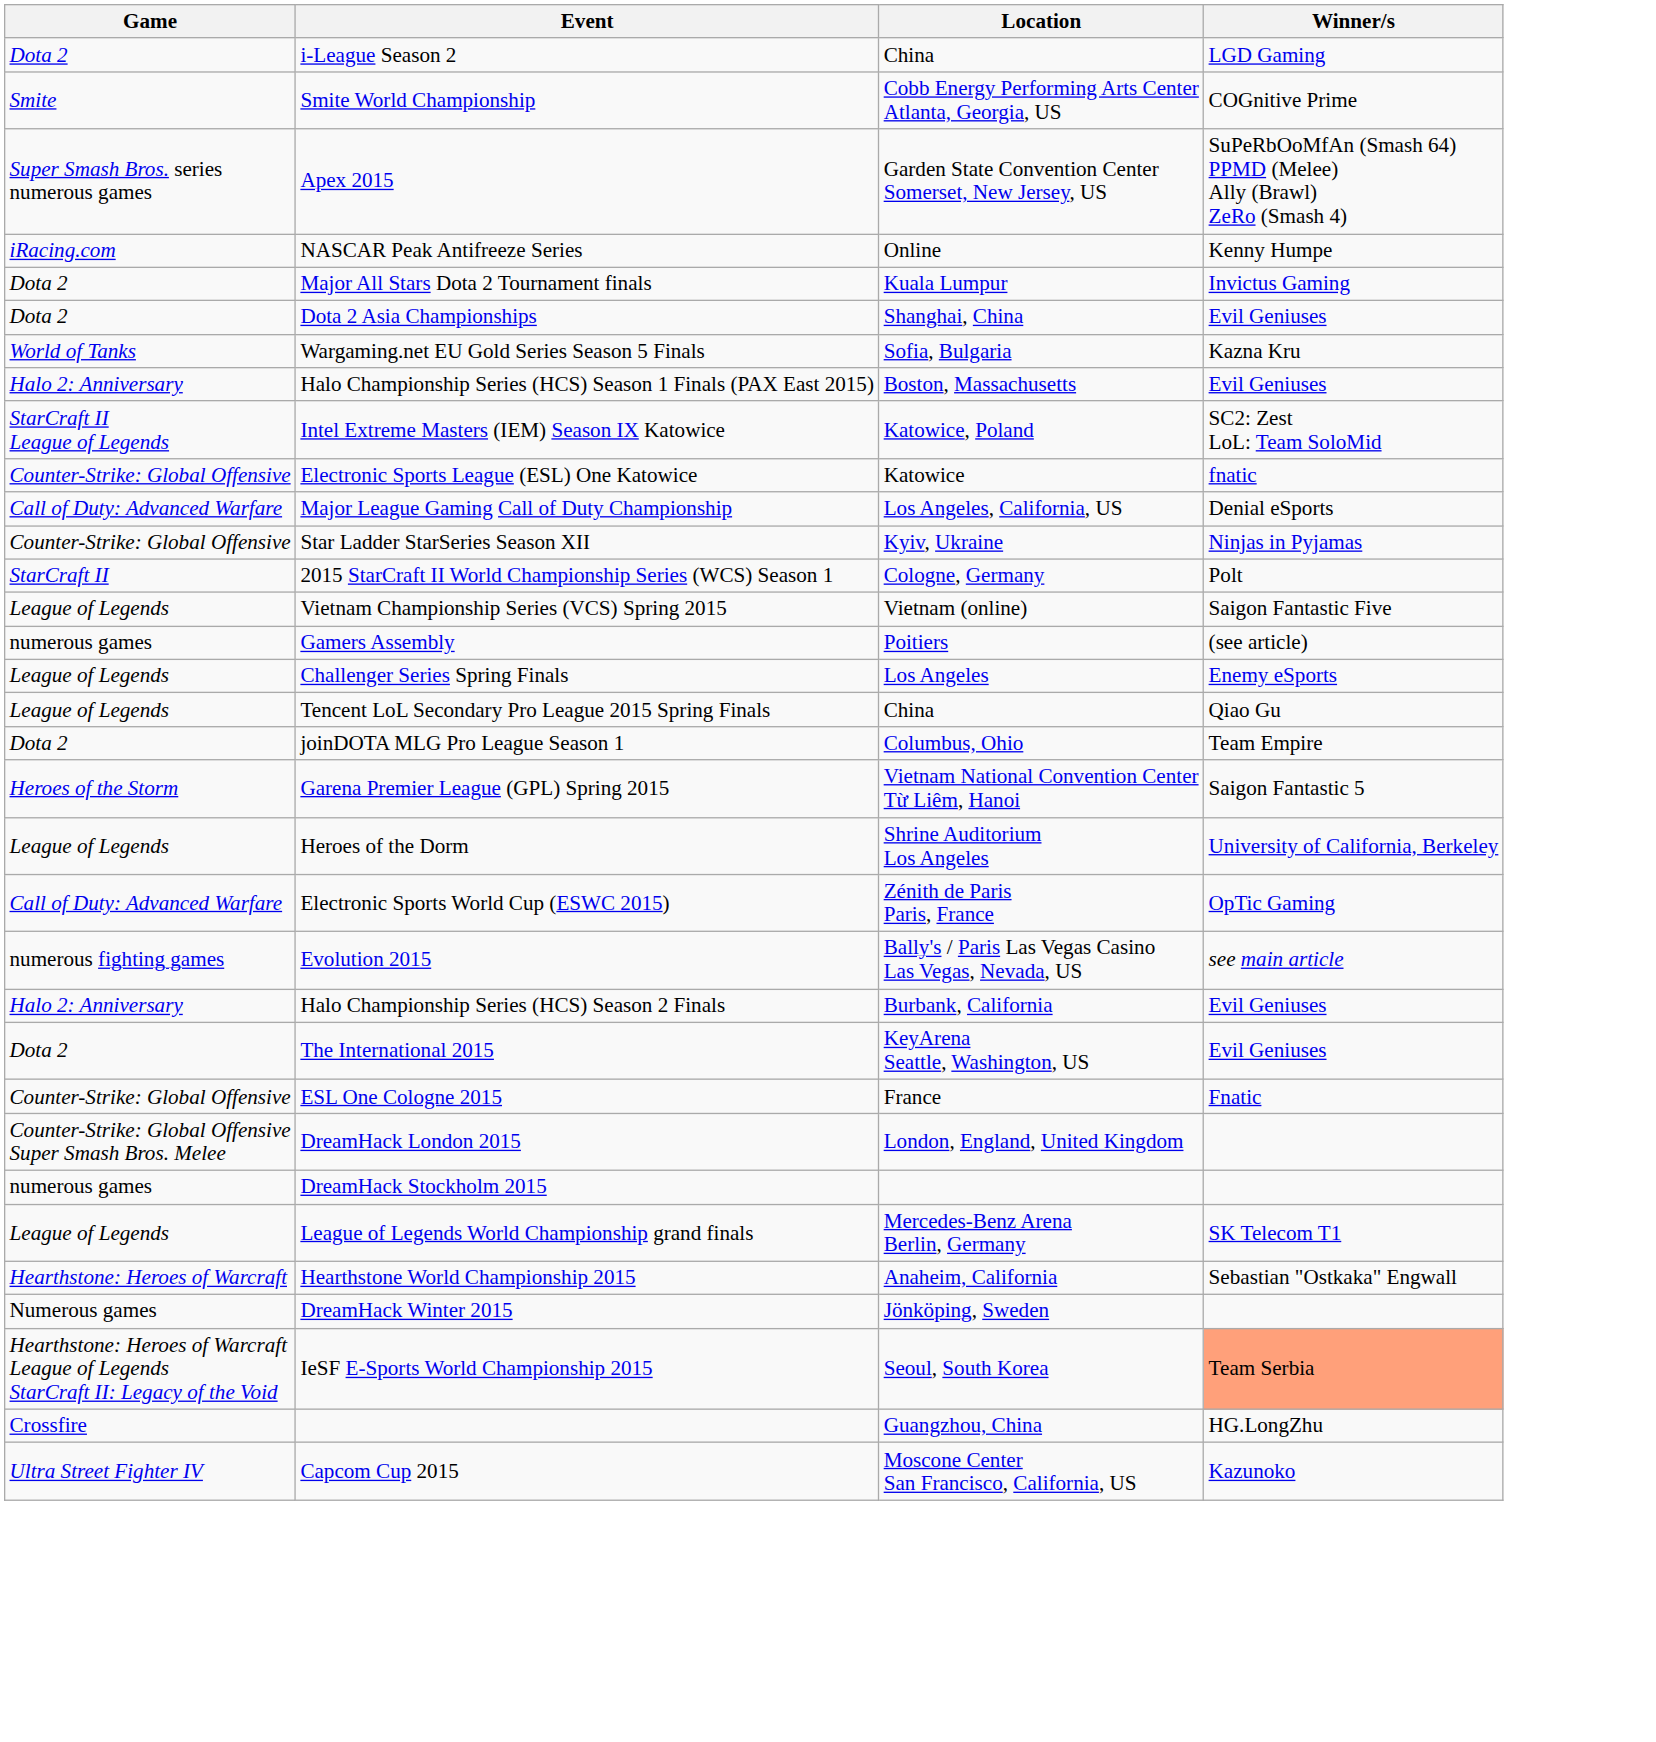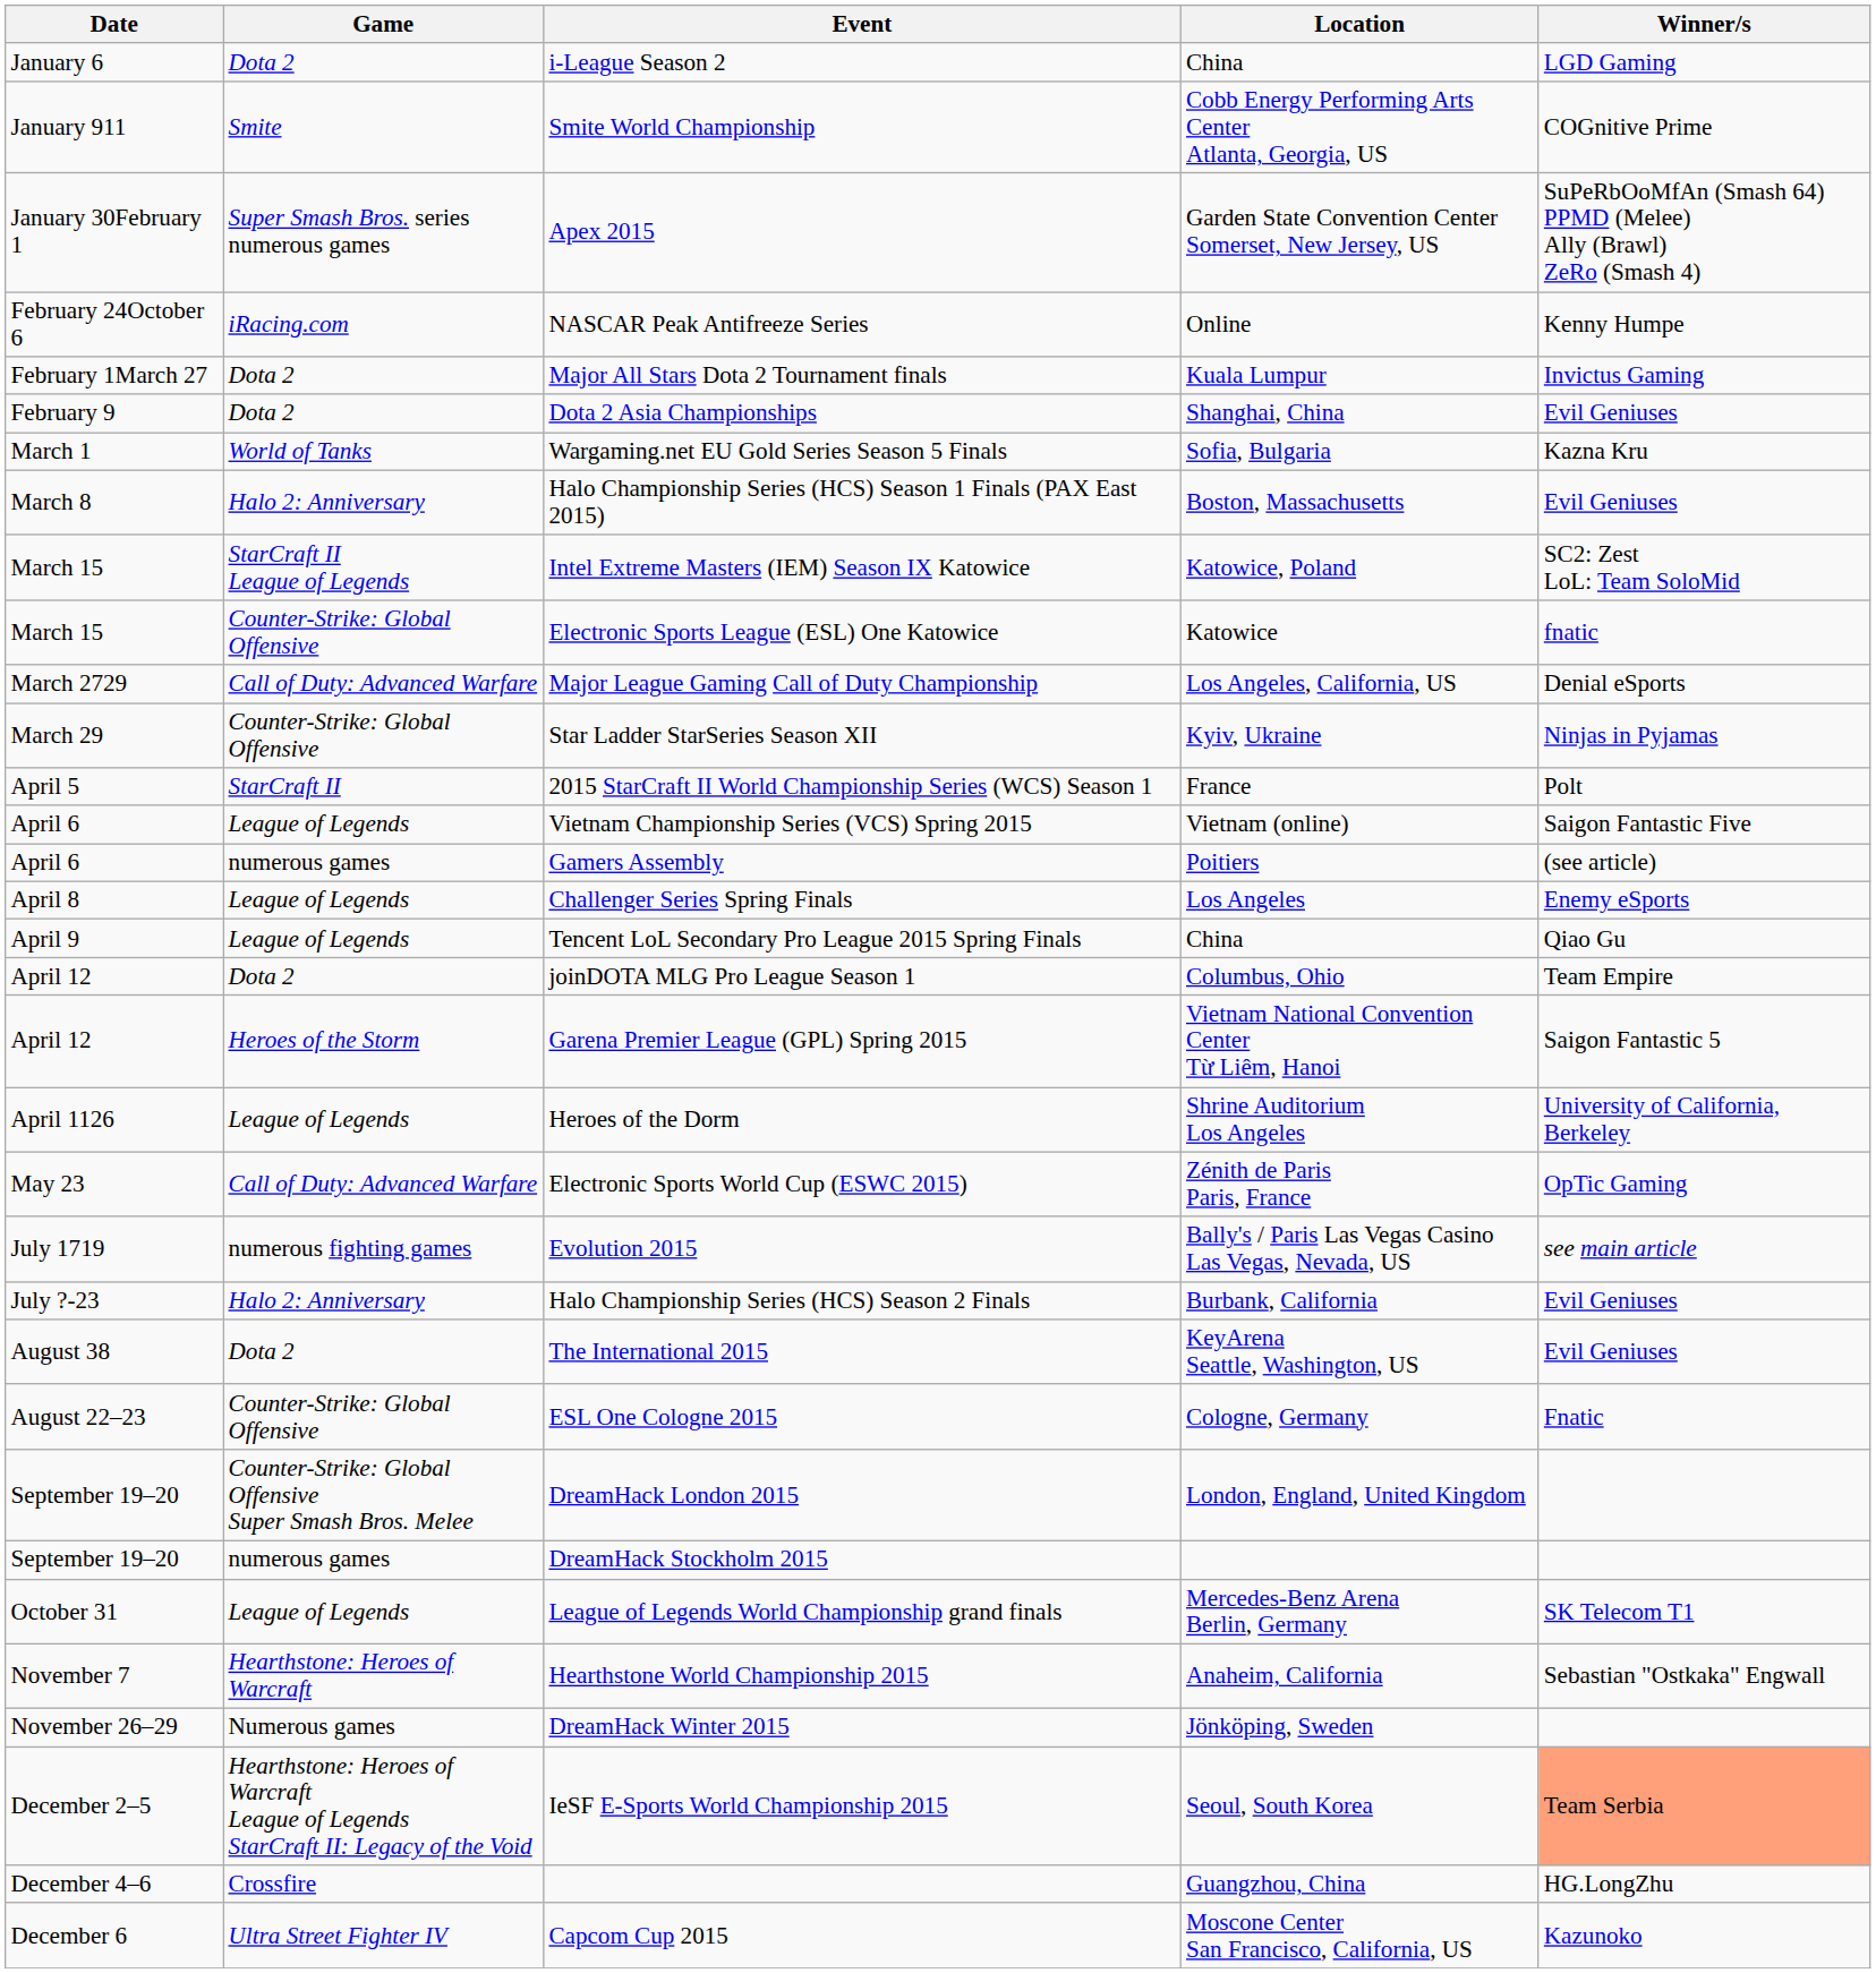 <table class="wikitable sortable">
 <tr>
+<th>Date</th>
 <th>Game</th>
 <th>Event</th>
 <th>Location</th>
 <th>Winner/s</th>
 </tr>
 <tr>
+<td>January 6</td>
 <td><em><a href='#'>Dota 2</a></em></td>
 <td><a href='#'>i-League</a> Season 2</td>
 <td>China</td>
 <td><a href='#'>LGD Gaming</a></td>
 </tr>
 <tr>
+<td>January 911</td>
 <td><em><a href='#'>Smite</a></em></td>
 <td><a href='#'>Smite World Championship</a></td>
 <td><a href='#'>Cobb Energy Performing Arts Center</a> <br> <a href='#'>Atlanta, Georgia</a>, US</td>
 <td>COGnitive Prime</td>
 </tr>
 <tr>
+<td>January 30February 1</td>
 <td><em><a href='#'>Super Smash Bros.</a></em> series <br> numerous games</td>
 <td><a href='#'>Apex 2015</a></td>
 <td>Garden State Convention Center<br><a href='#'>Somerset, New Jersey</a>, US</td>
 <td>SuPeRbOoMfAn (Smash 64) <br> <a href='#'>PPMD</a> (Melee) <br> Ally (Brawl) <br> <a href='#'>ZeRo</a> (Smash 4)</td>
 </tr>
 <tr>
+<td>February 24October 6</td>
 <td><em><a href='#'>iRacing.com</a></em></td>
 <td>NASCAR Peak Antifreeze Series</td>
 <td>Online</td>
 <td>Kenny Humpe</td>
 </tr>
 <tr>
+<td>February 1March 27</td>
 <td><em>Dota 2</em></td>
 <td><a href='#'>Major All Stars</a> Dota 2 Tournament finals</td>
 <td><a href='#'>Kuala Lumpur</a></td>
 <td><a href='#'>Invictus Gaming</a></td>
 </tr>
 <tr>
+<td>February 9</td>
 <td><em>Dota 2</em></td>
 <td><a href='#'>Dota 2 Asia Championships</a></td>
 <td><a href='#'>Shanghai</a>, <a href='#'>China</a></td>
 <td><a href='#'>Evil Geniuses</a></td>
 </tr>
 <tr>
+<td>March 1</td>
 <td><em><a href='#'>World of Tanks</a></em></td>
 <td>Wargaming.net EU Gold Series Season 5 Finals</td>
 <td><a href='#'>Sofia</a>, <a href='#'>Bulgaria</a></td>
 <td>Kazna Kru</td>
 </tr>
 <tr>
+<td>March 8</td>
 <td><em><a href='#'>Halo 2: Anniversary</a></em></td>
 <td>Halo Championship Series (HCS) Season 1 Finals (PAX East 2015)</td>
 <td><a href='#'>Boston</a>, <a href='#'>Massachusetts</a></td>
 <td><a href='#'>Evil Geniuses</a></td>
 </tr>
 <tr>
+<td>March 15</td>
 <td><em><a href='#'>StarCraft II</a></em> <br> <em><a href='#'>League of Legends</a></em></td>
 <td><a href='#'>Intel Extreme Masters</a> (IEM) <a href='#'>Season IX</a> Katowice</td>
 <td><a href='#'>Katowice</a>, <a href='#'>Poland</a></td>
 <td>SC2: Zest <br> LoL: <a href='#'>Team SoloMid</a></td>
 </tr>
 <tr>
+<td>March 15</td>
 <td><em><a href='#'>Counter-Strike: Global Offensive</a></em></td>
 <td><a href='#'>Electronic Sports League</a> (ESL) One Katowice</td>
 <td>Katowice</td>
 <td><a href='#'>fnatic</a></td>
 </tr>
 <tr>
+<td>March 2729</td>
 <td><em><a href='#'>Call of Duty: Advanced Warfare</a></em></td>
 <td><a href='#'>Major League Gaming</a> <a href='#'>Call of Duty Championship</a></td>
 <td><a href='#'>Los Angeles</a>, <a href='#'>California</a>, US</td>
 <td>Denial eSports</td>
 </tr>
 <tr>
+<td>March 29</td>
 <td><em>Counter-Strike: Global Offensive</em></td>
 <td>Star Ladder StarSeries Season XII</td>
 <td><a href='#'>Kyiv</a>, <a href='#'>Ukraine</a></td>
 <td><a href='#'>Ninjas in Pyjamas</a></td>
 </tr>
 <tr>
+<td>April 5</td>
 <td><em><a href='#'>StarCraft II</a></em></td>
 <td>2015 <a href='#'>StarCraft II World Championship Series</a> (WCS) Season 1</td>
-<td><a href='#'>Cologne</a>, <a href='#'>Germany</a></td>
+<td>France</td>
 <td>Polt</td>
 </tr>
 <tr>
+<td>April 6</td>
 <td><em>League of Legends</em></td>
 <td>Vietnam Championship Series (VCS) Spring 2015</td>
 <td>Vietnam (online)</td>
 <td>Saigon Fantastic Five</td>
 </tr>
 <tr>
+<td>April 6</td>
 <td>numerous games</td>
 <td><a href='#'>Gamers Assembly</a></td>
 <td><a href='#'>Poitiers</a></td>
 <td>(see article)</td>
 </tr>
 <tr>
+<td>April 8</td>
 <td><em>League of Legends</em></td>
 <td><a href='#'>Challenger Series</a> Spring Finals</td>
 <td><a href='#'>Los Angeles</a></td>
 <td><a href='#'>Enemy eSports</a></td>
 </tr>
 <tr>
+<td>April 9</td>
 <td><em>League of Legends</em></td>
 <td>Tencent LoL Secondary Pro League 2015 Spring Finals</td>
 <td>China</td>
 <td>Qiao Gu</td>
 </tr>
 <tr>
+<td>April 12</td>
 <td><em>Dota 2</em></td>
 <td>joinDOTA MLG Pro League Season 1</td>
 <td><a href='#'>Columbus, Ohio</a></td>
 <td>Team Empire</td>
 </tr>
 <tr>
+<td>April 12</td>
 <td><em><a href='#'>Heroes of the Storm</a></em></td>
 <td><a href='#'>Garena Premier League</a> (GPL) Spring 2015</td>
 <td><a href='#'>Vietnam National Convention Center</a> <br> <a href='#'>Từ Liêm</a>, <a href='#'>Hanoi</a></td>
 <td>Saigon Fantastic 5</td>
 </tr>
 <tr>
+<td>April 1126</td>
 <td><em>League of Legends</em></td>
 <td>Heroes of the Dorm</td>
 <td><a href='#'>Shrine Auditorium</a> <br> <a href='#'>Los Angeles</a></td>
 <td><a href='#'>University of California, Berkeley</a></td>
 </tr>
 <tr>
+<td>May 23</td>
 <td><em><a href='#'>Call of Duty: Advanced Warfare</a></em></td>
 <td>Electronic Sports World Cup (<a href='#'>ESWC 2015</a>)</td>
 <td><a href='#'>Zénith de Paris</a> <br> <a href='#'>Paris</a>, <a href='#'>France</a></td>
 <td><a href='#'>OpTic Gaming</a></td>
 </tr>
 <tr>
+<td>July 1719</td>
 <td>numerous <a href='#'>fighting games</a></td>
 <td><a href='#'>Evolution 2015</a></td>
 <td><a href='#'>Bally's</a> / <a href='#'>Paris</a> Las Vegas Casino<br><a href='#'>Las Vegas</a>, <a href='#'>Nevada</a>, US</td>
 <td><em>see <a href='#'>main article</a></em></td>
 </tr>
 <tr>
+<td>July ?-23</td>
 <td><a href='#'><em>Halo 2: Anniversary</em></a></td>
 <td>Halo Championship Series (HCS) Season 2 Finals</td>
 <td><a href='#'>Burbank</a>, <a href='#'>California</a></td>
 <td><a href='#'>Evil Geniuses</a></td>
 </tr>
 <tr>
+<td>August 38</td>
 <td><em>Dota 2</em></td>
 <td><a href='#'>The International 2015</a></td>
 <td><a href='#'>KeyArena</a> <br> <a href='#'>Seattle</a>, <a href='#'>Washington</a>, US</td>
 <td><a href='#'>Evil Geniuses</a></td>
 </tr>
 <tr>
+<td>August 22–23</td>
 <td><em>Counter-Strike: Global Offensive</em></td>
 <td><a href='#'>ESL One Cologne 2015</a></td>
-<td>France</td>
+<td><a href='#'>Cologne</a>, <a href='#'>Germany</a></td>
 <td><a href='#'>Fnatic</a></td>
 </tr>
 <tr>
+<td>September 19–20</td>
 <td><em>Counter-Strike: Global Offensive</em> <br> <em>Super Smash Bros. Melee</em></td>
 <td><a href='#'>DreamHack London 2015</a></td>
 <td><a href='#'>London</a>, <a href='#'>England</a>, <a href='#'>United Kingdom</a></td>
 <td></td>
 </tr>
 <tr>
+<td>September 19–20</td>
 <td>numerous games</td>
 <td><a href='#'>DreamHack Stockholm 2015</a></td>
 <td></td>
 <td></td>
 </tr>
 <tr>
+<td>October 31</td>
 <td><em>League of Legends</em></td>
 <td><a href='#'>League of Legends World Championship</a> grand finals</td>
 <td><a href='#'>Mercedes-Benz Arena</a> <br> <a href='#'>Berlin</a>, <a href='#'>Germany</a></td>
 <td><a href='#'>SK Telecom T1</a></td>
 </tr>
 <tr>
+<td>November 7</td>
 <td><em><a href='#'>Hearthstone: Heroes of Warcraft</a></em></td>
 <td><a href='#'>Hearthstone World Championship 2015</a></td>
 <td><a href='#'>Anaheim, California</a></td>
 <td>Sebastian "Ostkaka" Engwall</td>
 </tr>
 <tr>
+<td>November 26–29</td>
 <td>Numerous games</td>
 <td><a href='#'>DreamHack Winter 2015</a></td>
 <td><a href='#'>Jönköping</a>, <a href='#'>Sweden</a></td>
 <td></td>
 </tr>
 <tr>
+<td>December 2–5</td>
 <td><em>Hearthstone: Heroes of Warcraft</em><br><em>League of Legends</em><br><em><a href='#'>StarCraft II: Legacy of the Void</a></em></td>
 <td>IeSF <a href='#'>E-Sports World Championship 2015</a></td>
 <td><a href='#'>Seoul</a>, <a href='#'>South Korea</a></td>
 <td style="background: lightsalmon;">Team Serbia</td>
 </tr>
 <tr>
+<td>December 4–6</td>
 <td><a href='#'>Crossfire</a></td>
 <td></td>
 <td><a href='#'>Guangzhou, China</a></td>
 <td>HG.LongZhu</td>
 </tr>
 <tr>
+<td>December 6</td>
 <td><em><a href='#'>Ultra Street Fighter IV</a></em></td>
 <td><a href='#'>Capcom Cup</a> 2015</td>
 <td><a href='#'>Moscone Center</a><br><a href='#'>San Francisco</a>, <a href='#'>California</a>, US</td>
 <td><a href='#'>Kazunoko</a></td>
 </tr>
 </table>
